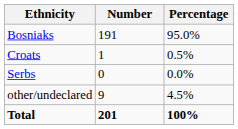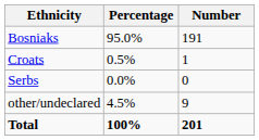 <table class="wikitable">
 <tr>
 <th width="100px">Ethnicity</th>
+<th width="80px">Percentage</th>
 <th width="80px">Number</th>
-<th width="80px">Percentage</th>
 </tr>
 <tr>
 <td><a href='#'>Bosniaks</a></td>
+<td>95.0%</td>
 <td>191</td>
-<td>95.0%</td>
 </tr>
 <tr>
 <td><a href='#'>Croats</a></td>
+<td>0.5%</td>
 <td>1</td>
-<td>0.5%</td>
 </tr>
 <tr>
 <td><a href='#'>Serbs</a></td>
+<td>0.0%</td>
 <td>0</td>
-<td>0.0%</td>
 </tr>
 <tr>
 <td>other/undeclared</td>
+<td>4.5%</td>
 <td>9</td>
-<td>4.5%</td>
 </tr>
 <tr>
 <td><strong>Total</strong></td>
+<td><strong>100%</strong></td>
 <td><strong>201</strong></td>
-<td><strong>100%</strong></td>
 </tr>
 </table>
